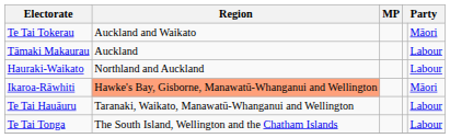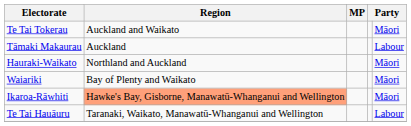 <table style="font-size: 95%;" class="sortable wikitable">
 <tr>
 <th>Electorate</th>
 <th>Region</th>
 <th>MP</th>
 <th colspan="2">Party</th>
 </tr>
 <tr>
 <td><a href='#'>Te Tai Tokerau</a></td>
 <td data-sort-value="2.5">Auckland and Waikato</td>
 <td></td>
 <td></td>
 <td><a href='#'>Māori</a></td>
 </tr>
 <tr>
 <td><a href='#'>Tāmaki Makaurau</a></td>
 <td data-sort-value="2">Auckland</td>
 <td></td>
 <td></td>
 <td><a href='#'>Labour</a></td>
 </tr>
 <tr>
 <td><a href='#'>Hauraki-Waikato</a></td>
 <td data-sort-value="1.5">Northland and Auckland</td>
 <td></td>
 <td></td>
-<td><a href='#'>Labour</a></td>
+<td><a href='#'>Māori</a></td>
+</tr>
+<tr>
+<td><a href='#'>Waiariki</a></td>
+<td data-sort-value="4">Bay of Plenty and Waikato</td>
+<td></td>
+<td></td>
+<td><a href='#'>Māori</a></td>
 </tr>
 <tr>
 <td><a href='#'>Ikaroa-Rāwhiti</a></td>
 <td data-sort-value="8.5" style="background: lightsalmon;">Hawke's Bay, Gisborne, Manawatū-Whanganui and Wellington</td>
 <td></td>
 <td></td>
 <td><a href='#'>Māori</a></td>
 </tr>
 <tr>
 <td><a href='#'>Te Tai Hauāuru</a></td>
 <td data-sort-value="7">Taranaki, Waikato, Manawatū-Whanganui and Wellington</td>
 <td></td>
 <td></td>
 <td><a href='#'>Labour</a></td>
 </tr>
 <tr>
-<td><a href='#'>Te Tai Tonga</a></td>
-<td data-sort-value="14">The South Island, Wellington and the <a href='#'>Chatham Islands</a></td>
-<td></td>
-<td></td>
-<td><a href='#'>Labour</a></td>
-</tr>
-<tr>
 </tr>
 </table>
